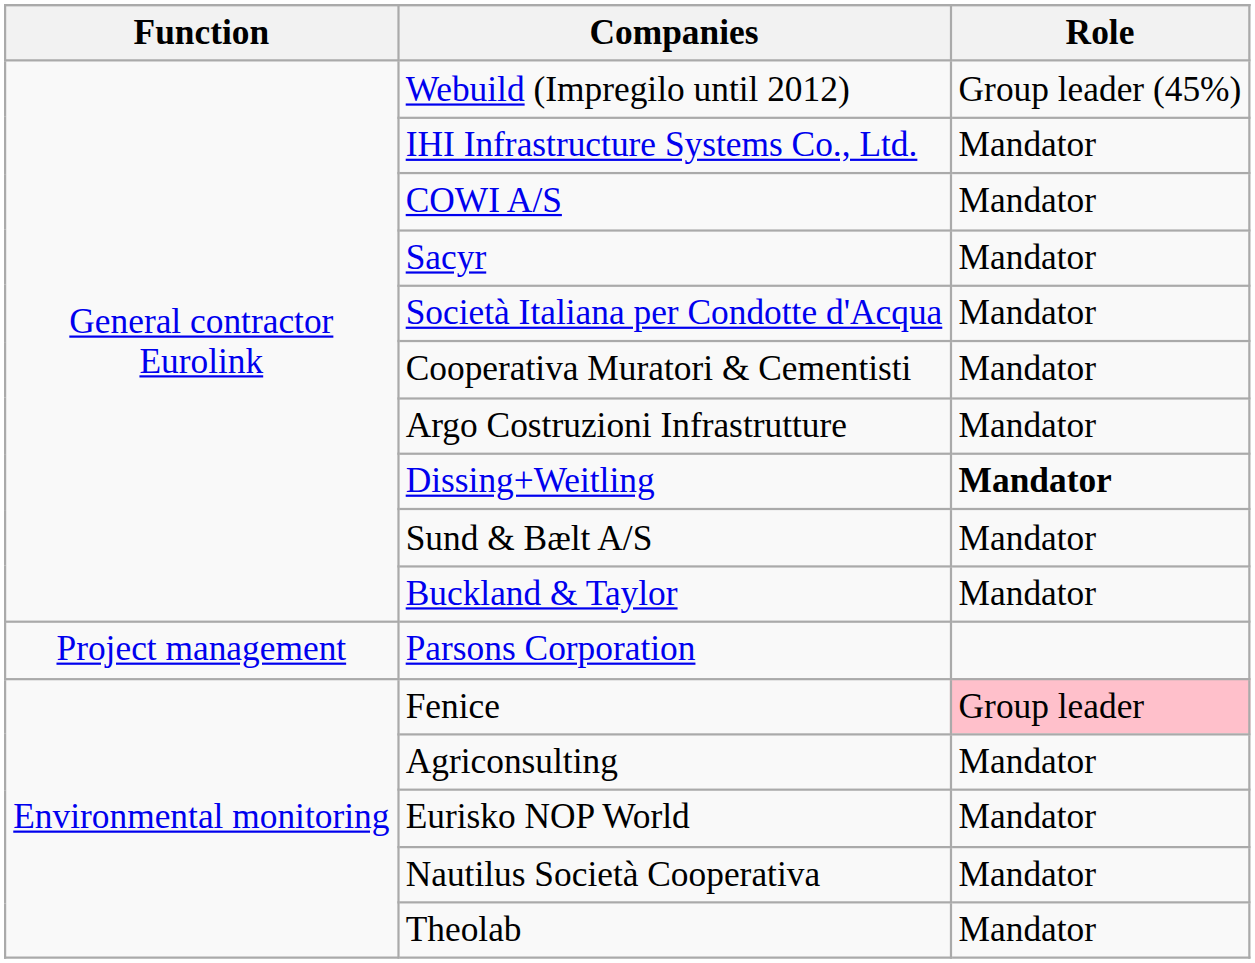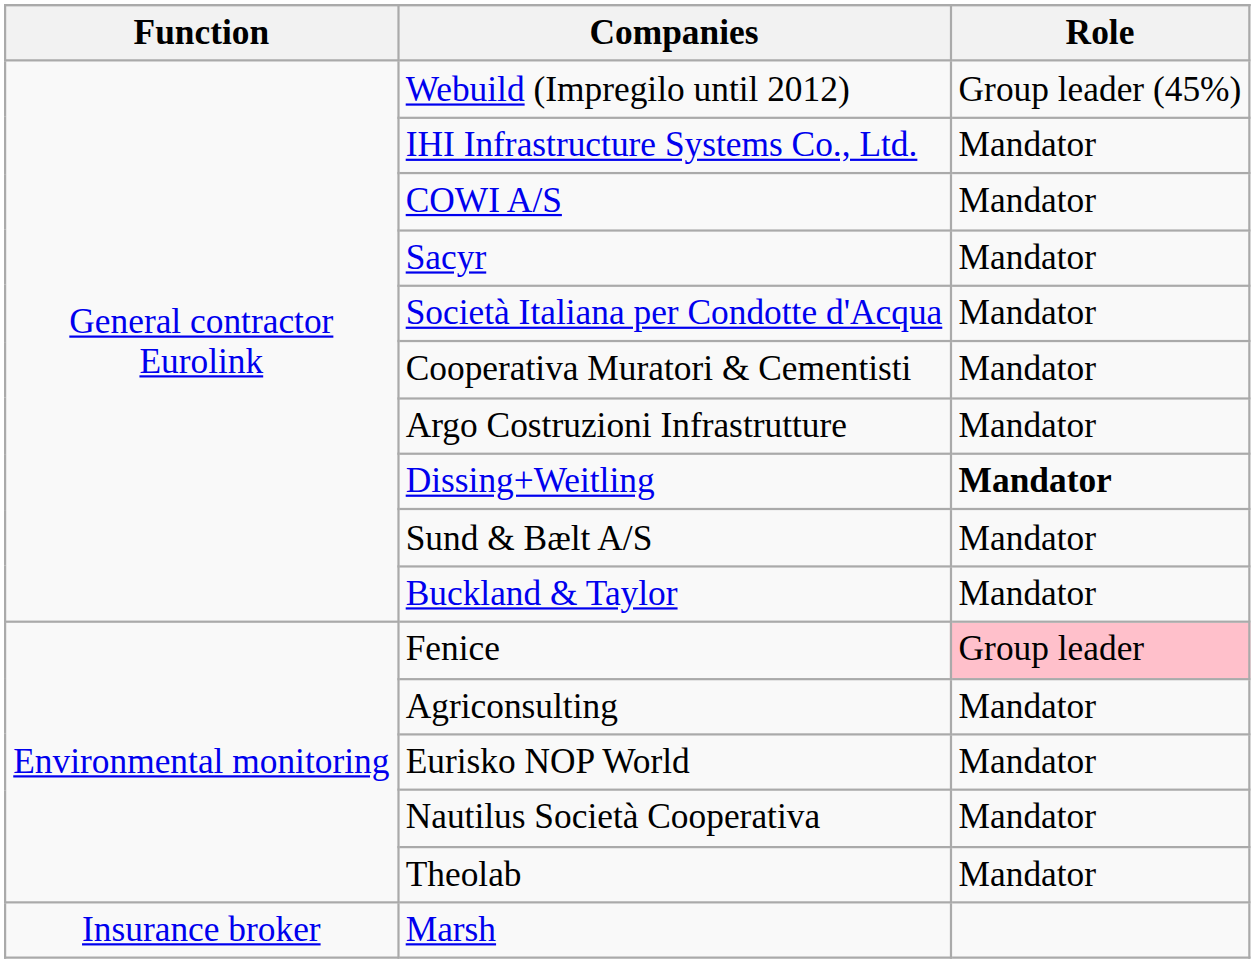 <table class="wikitable">
 <tr>
 </tr>
 <tr>
 <th>Function</th>
 <th>Companies</th>
 <th>Role</th>
 </tr>
 <tr>
 <td align=center rowspan=10><a href='#'>General contractor</a><br> <a href='#'>Eurolink</a></td>
 <td> <a href='#'>Webuild</a> (Impregilo until 2012)</td>
 <td>Group leader (45%)</td>
 </tr>
 <tr>
 <td> <a href='#'>IHI Infrastructure Systems Co., Ltd.</a></td>
 <td>Mandator</td>
 </tr>
 <tr>
 <td> <a href='#'>COWI A/S</a></td>
 <td>Mandator</td>
 </tr>
 <tr>
 <td> <a href='#'>Sacyr</a></td>
 <td>Mandator</td>
 </tr>
 <tr>
 <td> <a href='#'>Società Italiana per Condotte d'Acqua</a></td>
 <td>Mandator</td>
 </tr>
 <tr>
 <td> Cooperativa Muratori & Cementisti</td>
 <td>Mandator</td>
 </tr>
 <tr>
 <td> Argo Costruzioni Infrastrutture</td>
 <td>Mandator</td>
 </tr>
 <tr>
 <td> <a href='#'>Dissing+Weitling</a></td>
 <td><strong>Mandator</strong></td>
 </tr>
 <tr>
 <td> Sund & Bælt A/S</td>
 <td>Mandator</td>
 </tr>
 <tr>
 <td> <a href='#'>Buckland & Taylor</a></td>
 <td>Mandator</td>
 </tr>
 <tr>
-<td align=center><a href='#'>Project management</a></td>
-<td> <a href='#'>Parsons Corporation</a></td>
-<td></td>
-</tr>
-<tr>
 <td align=center rowspan=5><a href='#'>Environmental monitoring</a></td>
 <td> Fenice</td>
 <td style="background: pink;">Group leader</td>
 </tr>
 <tr>
 <td> Agriconsulting</td>
 <td>Mandator</td>
 </tr>
 <tr>
 <td> Eurisko NOP World</td>
 <td>Mandator</td>
 </tr>
 <tr>
 <td> Nautilus Società Cooperativa</td>
 <td>Mandator</td>
 </tr>
 <tr>
 <td> Theolab</td>
 <td>Mandator</td>
 </tr>
+<tr>
+<td align=center><a href='#'>Insurance broker</a></td>
+<td> <a href='#'>Marsh</a></td>
+<td></td>
+</tr>
 </table>
